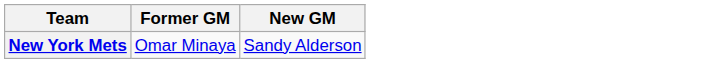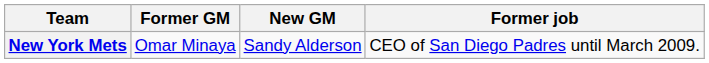 <table class="wikitable" style="font-size:90%;">
 <tr>
 <th>Team</th>
 <th>Former GM</th>
 <th>New GM</th>
+<th>Former job</th>
 </tr>
 <tr>
 <th><a href='#'>New York Mets</a></th>
 <td><a href='#'>Omar Minaya</a></td>
 <td><a href='#'>Sandy Alderson</a></td>
+<td>CEO of <a href='#'>San Diego Padres</a> until March 2009.</td>
 </tr>
 </table>
